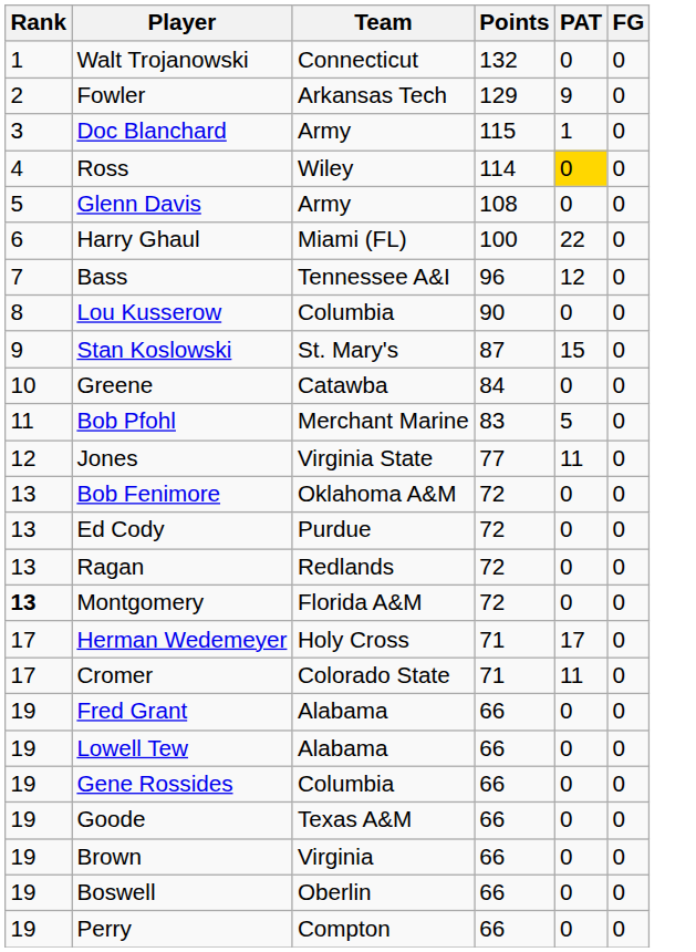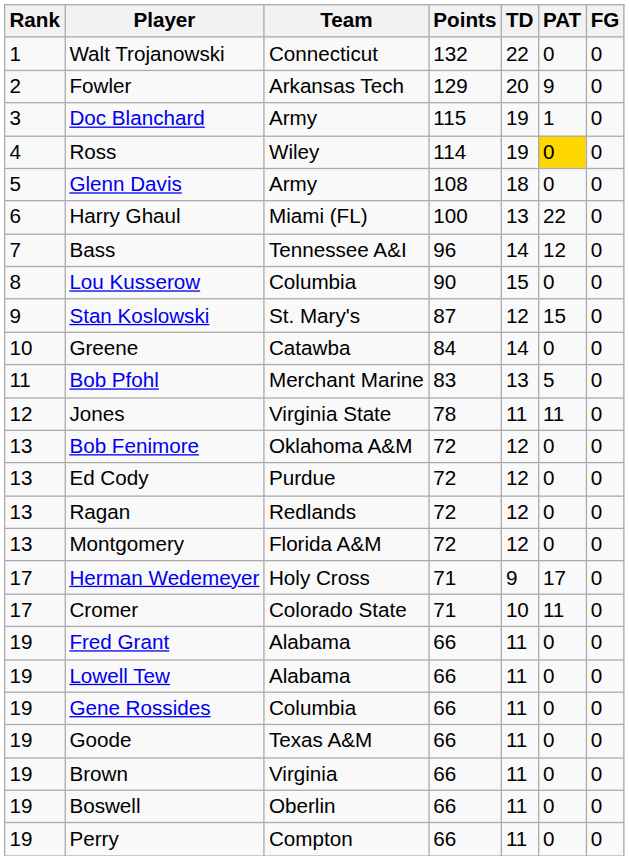 <table class="wikitable sortable">
 <tr>
 <th>Rank</th>
 <th>Player</th>
 <th>Team</th>
 <th>Points</th>
+<th>TD</th>
 <th>PAT</th>
 <th>FG</th>
 </tr>
 <tr>
 <td>1</td>
 <td>Walt Trojanowski</td>
 <td>Connecticut</td>
 <td>132</td>
+<td>22</td>
 <td>0</td>
 <td>0</td>
 </tr>
 <tr>
 <td>2</td>
 <td>Fowler</td>
 <td>Arkansas Tech</td>
 <td>129</td>
+<td>20</td>
 <td>9</td>
 <td>0</td>
 </tr>
 <tr>
 <td>3</td>
 <td><a href='#'>Doc Blanchard</a></td>
 <td>Army</td>
 <td>115</td>
+<td>19</td>
 <td>1</td>
 <td>0</td>
 </tr>
 <tr>
 <td>4</td>
 <td>Ross</td>
 <td>Wiley</td>
 <td>114</td>
+<td>19</td>
 <td style="background: gold;">0</td>
 <td>0</td>
 </tr>
 <tr>
 <td>5</td>
 <td><a href='#'>Glenn Davis</a></td>
 <td>Army</td>
 <td>108</td>
+<td>18</td>
 <td>0</td>
 <td>0</td>
 </tr>
 <tr>
 <td>6</td>
 <td>Harry Ghaul</td>
 <td>Miami (FL)</td>
 <td>100</td>
+<td>13</td>
 <td>22</td>
 <td>0</td>
 </tr>
 <tr>
 <td>7</td>
 <td>Bass</td>
 <td>Tennessee A&I</td>
 <td>96</td>
+<td>14</td>
 <td>12</td>
 <td>0</td>
 </tr>
 <tr>
 <td>8</td>
 <td><a href='#'>Lou Kusserow</a></td>
 <td>Columbia</td>
 <td>90</td>
+<td>15</td>
 <td>0</td>
 <td>0</td>
 </tr>
 <tr>
 <td>9</td>
 <td><a href='#'>Stan Koslowski</a></td>
 <td>St. Mary's</td>
 <td>87</td>
+<td>12</td>
 <td>15</td>
 <td>0</td>
 </tr>
 <tr>
 <td>10</td>
 <td>Greene</td>
 <td>Catawba</td>
 <td>84</td>
+<td>14</td>
 <td>0</td>
 <td>0</td>
 </tr>
 <tr>
 <td>11</td>
 <td><a href='#'>Bob Pfohl</a></td>
 <td>Merchant Marine</td>
 <td>83</td>
+<td>13</td>
 <td>5</td>
 <td>0</td>
 </tr>
 <tr>
 <td>12</td>
 <td>Jones</td>
 <td>Virginia State</td>
-<td>77</td>
+<td>78</td>
+<td>11</td>
 <td>11</td>
 <td>0</td>
 </tr>
 <tr>
 <td>13</td>
 <td><a href='#'>Bob Fenimore</a></td>
 <td>Oklahoma A&M</td>
 <td>72</td>
+<td>12</td>
 <td>0</td>
 <td>0</td>
 </tr>
 <tr>
 <td>13</td>
 <td>Ed Cody</td>
 <td>Purdue</td>
 <td>72</td>
+<td>12</td>
 <td>0</td>
 <td>0</td>
 </tr>
 <tr>
 <td>13</td>
 <td>Ragan</td>
 <td>Redlands</td>
 <td>72</td>
+<td>12</td>
 <td>0</td>
 <td>0</td>
 </tr>
 <tr>
-<td><strong>13</strong></td>
+<td>13</td>
 <td>Montgomery</td>
 <td>Florida A&M</td>
 <td>72</td>
+<td>12</td>
 <td>0</td>
 <td>0</td>
 </tr>
 <tr>
 <td>17</td>
 <td><a href='#'>Herman Wedemeyer</a></td>
 <td>Holy Cross</td>
 <td>71</td>
+<td>9</td>
 <td>17</td>
 <td>0</td>
 </tr>
 <tr>
 <td>17</td>
 <td>Cromer</td>
 <td>Colorado State</td>
 <td>71</td>
+<td>10</td>
 <td>11</td>
 <td>0</td>
 </tr>
 <tr>
 <td>19</td>
 <td><a href='#'>Fred Grant</a></td>
 <td>Alabama</td>
 <td>66</td>
+<td>11</td>
 <td>0</td>
 <td>0</td>
 </tr>
 <tr>
 <td>19</td>
 <td><a href='#'>Lowell Tew</a></td>
 <td>Alabama</td>
 <td>66</td>
+<td>11</td>
 <td>0</td>
 <td>0</td>
 </tr>
 <tr>
 <td>19</td>
 <td><a href='#'>Gene Rossides</a></td>
 <td>Columbia</td>
 <td>66</td>
+<td>11</td>
 <td>0</td>
 <td>0</td>
 </tr>
 <tr>
 <td>19</td>
 <td>Goode</td>
 <td>Texas A&M</td>
 <td>66</td>
+<td>11</td>
 <td>0</td>
 <td>0</td>
 </tr>
 <tr>
 <td>19</td>
 <td>Brown</td>
 <td>Virginia</td>
 <td>66</td>
+<td>11</td>
 <td>0</td>
 <td>0</td>
 </tr>
 <tr>
 <td>19</td>
 <td>Boswell</td>
 <td>Oberlin</td>
 <td>66</td>
+<td>11</td>
 <td>0</td>
 <td>0</td>
 </tr>
 <tr>
 <td>19</td>
 <td>Perry</td>
 <td>Compton</td>
 <td>66</td>
+<td>11</td>
 <td>0</td>
 <td>0</td>
 </tr>
 </table>
